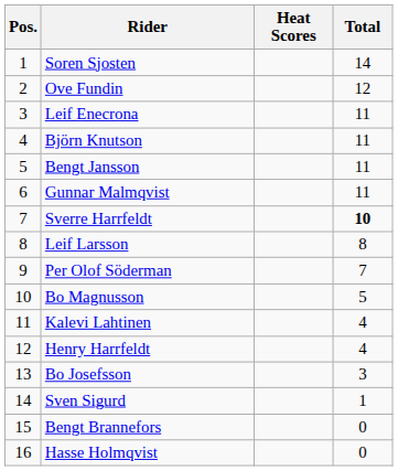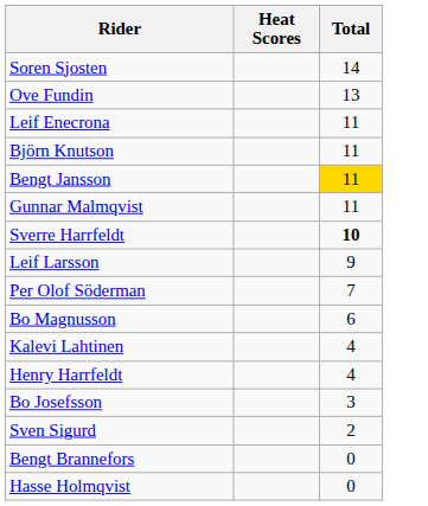 <table class=wikitable>
 <tr>
-<th width=25px>Pos.</th>
 <th width=200px>Rider</th>
 <th width=70px>Heat Scores</th>
 <th width=50px>Total</th>
 </tr>
 <tr align=center >
-<td>1</td>
 <td align=left> <a href='#'>Soren Sjosten</a></td>
 <td></td>
 <td>14</td>
 </tr>
 <tr align=center >
-<td>2</td>
 <td align=left> <a href='#'>Ove Fundin</a></td>
 <td></td>
-<td>12</td>
+<td>13</td>
 </tr>
 <tr align=center >
-<td>3</td>
 <td align=left> <a href='#'>Leif Enecrona</a></td>
 <td></td>
 <td>11</td>
 </tr>
 <tr align=center >
-<td>4</td>
 <td align=left> <a href='#'>Björn Knutson</a></td>
 <td></td>
 <td>11</td>
 </tr>
 <tr align=center >
-<td>5</td>
 <td align=left> <a href='#'>Bengt Jansson</a></td>
 <td></td>
-<td>11</td>
+<td style="background: gold;">11</td>
 </tr>
 <tr align=center >
-<td>6</td>
 <td align=left> <a href='#'>Gunnar Malmqvist</a></td>
 <td></td>
 <td>11</td>
 </tr>
 <tr align=center >
-<td>7</td>
 <td align=left> <a href='#'>Sverre Harrfeldt</a></td>
 <td></td>
 <td><strong>10</strong></td>
 </tr>
 <tr align=center >
-<td>8</td>
 <td align=left> <a href='#'>Leif Larsson</a></td>
 <td></td>
-<td>8</td>
+<td>9</td>
 </tr>
 <tr align=center>
-<td>9</td>
 <td align=left> <a href='#'>Per Olof Söderman</a></td>
 <td></td>
 <td>7</td>
 </tr>
 <tr align=center>
-<td>10</td>
 <td align=left> <a href='#'>Bo Magnusson</a></td>
 <td></td>
-<td>5</td>
+<td>6</td>
 </tr>
 <tr align=center>
-<td>11</td>
 <td align=left> <a href='#'>Kalevi Lahtinen</a></td>
 <td></td>
 <td>4</td>
 </tr>
 <tr align=center>
-<td>12</td>
 <td align=left> <a href='#'>Henry Harrfeldt</a></td>
 <td></td>
 <td>4</td>
 </tr>
 <tr align=center>
-<td>13</td>
 <td align=left> <a href='#'>Bo Josefsson</a></td>
 <td></td>
 <td>3</td>
 </tr>
 <tr align=center>
-<td>14</td>
 <td align=left> <a href='#'>Sven Sigurd</a></td>
 <td></td>
-<td>1</td>
+<td>2</td>
 </tr>
 <tr align=center>
-<td>15</td>
 <td align=left> <a href='#'>Bengt Brannefors</a></td>
 <td></td>
 <td>0</td>
 </tr>
 <tr align=center>
-<td>16</td>
 <td align=left> <a href='#'>Hasse Holmqvist</a></td>
 <td></td>
 <td>0</td>
 </tr>
 </table>
